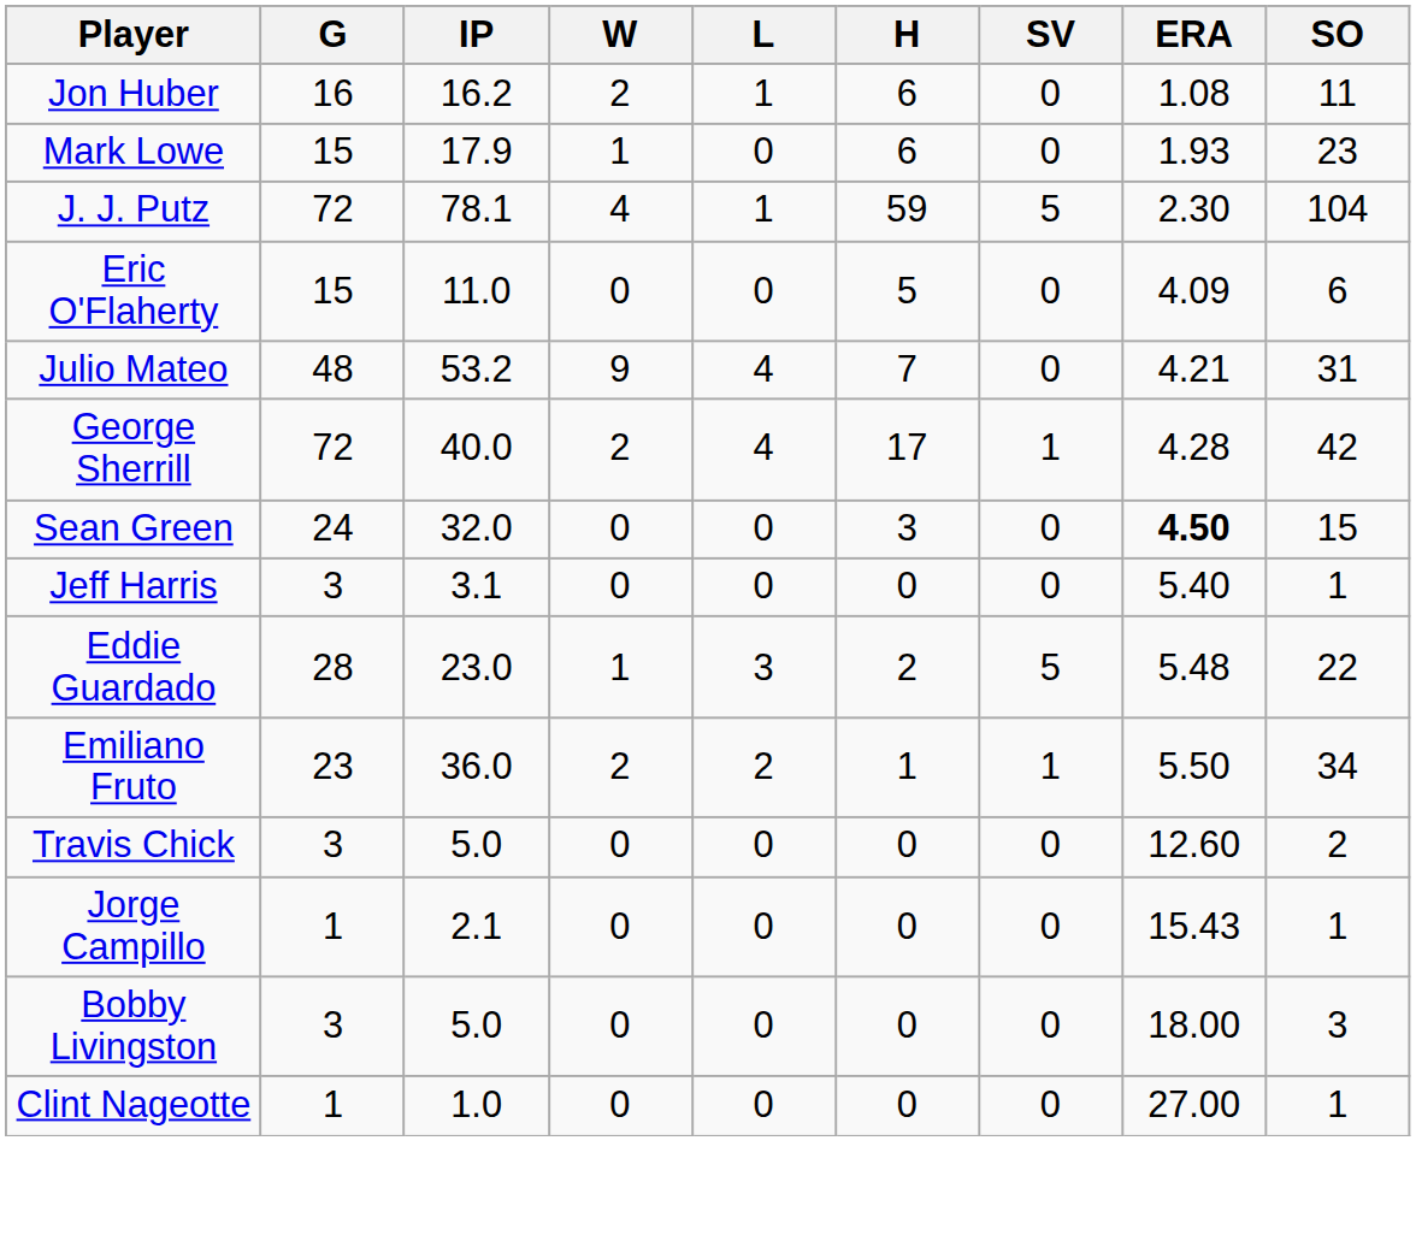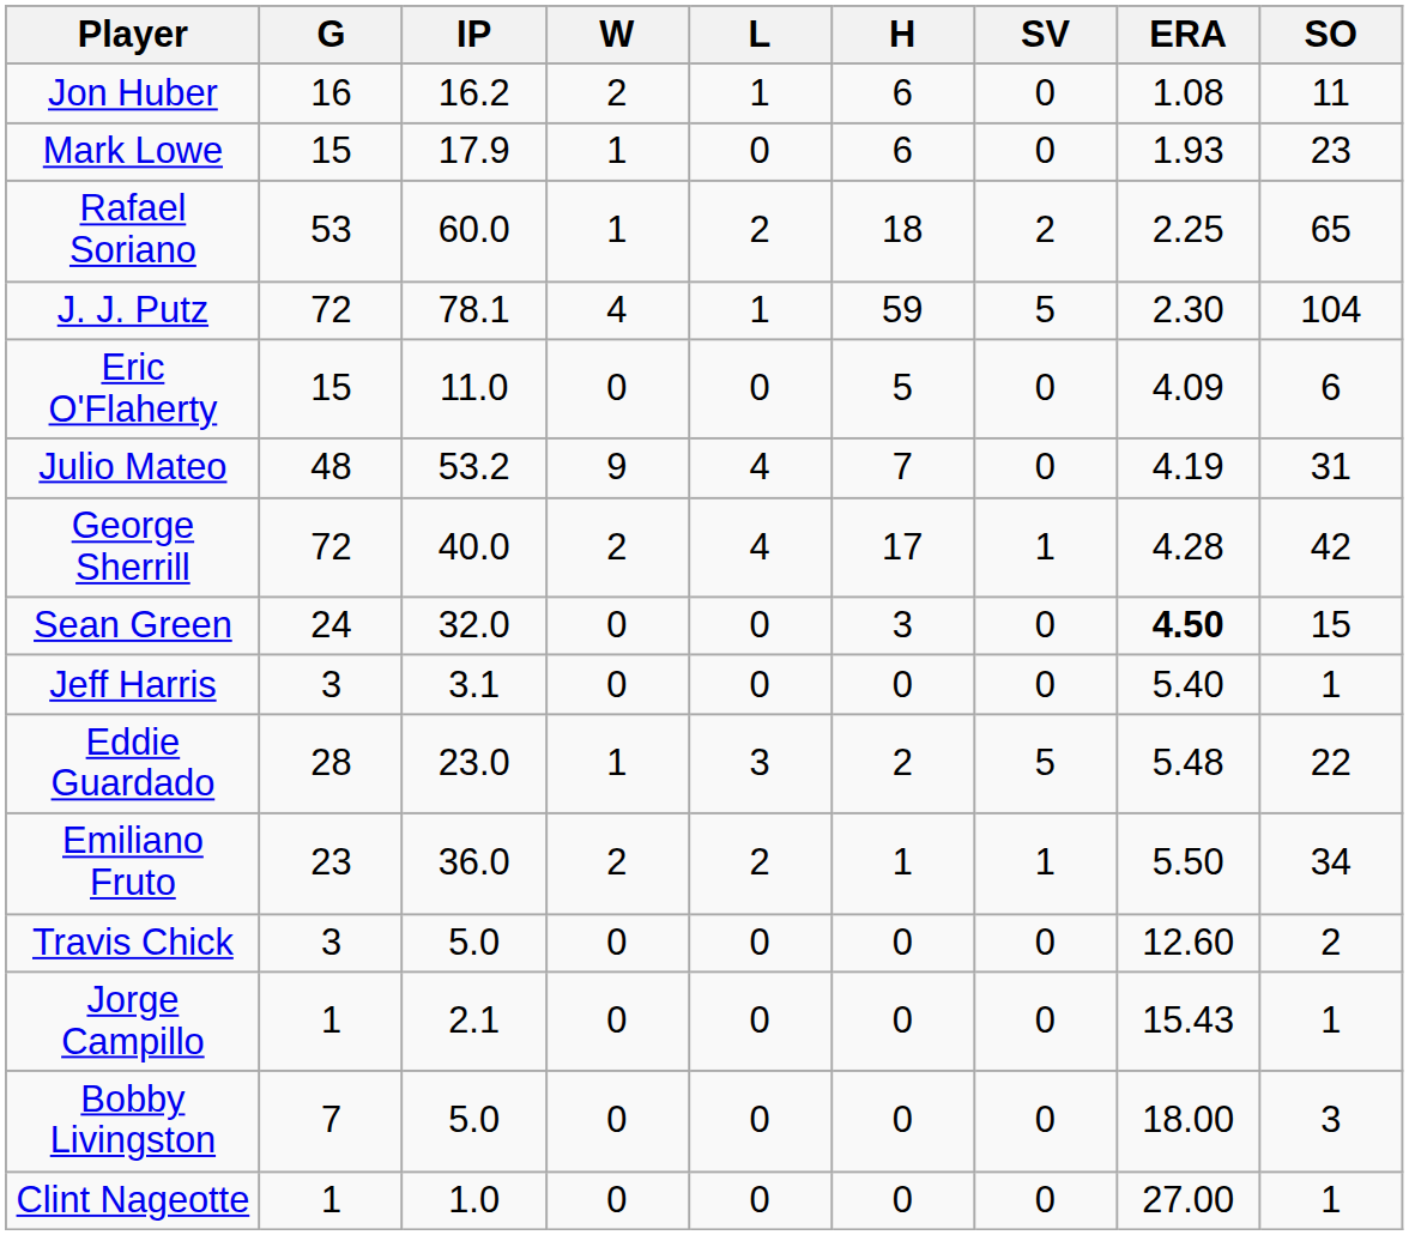 <table class="wikitable sortable">
 <tr>
 <th bgcolor="#DDDDFF" width="16%">Player</th>
 <th bgcolor="#DDDDFF" width="9%">G</th>
 <th bgcolor="#DDDDFF" width="9%">IP</th>
 <th bgcolor="#DDDDFF" width="9%">W</th>
 <th bgcolor="#DDDDFF" width="9%">L</th>
 <th bgcolor="#DDDDFF" width="9%">H</th>
 <th bgcolor="#DDDDFF" width="9%">SV</th>
 <th bgcolor="#DDDDFF" width="9%">ERA</th>
 <th bgcolor="#DDDDFF" width="9%">SO</th>
 </tr>
 <tr align="center">
 <td><a href='#'>Jon Huber</a></td>
 <td>16</td>
 <td>16.2</td>
 <td>2</td>
 <td>1</td>
 <td>6</td>
 <td>0</td>
 <td>1.08</td>
 <td>11</td>
 </tr>
 <tr align="center">
 <td><a href='#'>Mark Lowe</a></td>
 <td>15</td>
 <td>17.9</td>
 <td>1</td>
 <td>0</td>
 <td>6</td>
 <td>0</td>
 <td>1.93</td>
 <td>23</td>
 </tr>
 <tr align="center">
+<td><a href='#'>Rafael Soriano</a></td>
+<td>53</td>
+<td>60.0</td>
+<td>1</td>
+<td>2</td>
+<td>18</td>
+<td>2</td>
+<td>2.25</td>
+<td>65</td>
+</tr>
+<tr align="center">
 <td><a href='#'>J. J. Putz</a></td>
 <td>72</td>
 <td>78.1</td>
 <td>4</td>
 <td>1</td>
 <td>59</td>
 <td>5</td>
 <td>2.30</td>
 <td>104</td>
 </tr>
 <tr align="center">
 <td><a href='#'>Eric O'Flaherty</a></td>
 <td>15</td>
 <td>11.0</td>
 <td>0</td>
 <td>0</td>
 <td>5</td>
 <td>0</td>
 <td>4.09</td>
 <td>6</td>
 </tr>
 <tr align="center">
 <td><a href='#'>Julio Mateo</a></td>
 <td>48</td>
 <td>53.2</td>
 <td>9</td>
 <td>4</td>
 <td>7</td>
 <td>0</td>
-<td>4.21</td>
+<td>4.19</td>
 <td>31</td>
 </tr>
 <tr align="center">
 <td><a href='#'>George Sherrill</a></td>
 <td>72</td>
 <td>40.0</td>
 <td>2</td>
 <td>4</td>
 <td>17</td>
 <td>1</td>
 <td>4.28</td>
 <td>42</td>
 </tr>
 <tr align="center">
 <td><a href='#'>Sean Green</a></td>
 <td>24</td>
 <td>32.0</td>
 <td>0</td>
 <td>0</td>
 <td>3</td>
 <td>0</td>
 <td><strong>4.50</strong></td>
 <td>15</td>
 </tr>
 <tr align="center">
 <td><a href='#'>Jeff Harris</a></td>
 <td>3</td>
 <td>3.1</td>
 <td>0</td>
 <td>0</td>
 <td>0</td>
 <td>0</td>
 <td>5.40</td>
 <td>1</td>
 </tr>
 <tr align="center">
 <td><a href='#'>Eddie Guardado</a></td>
 <td>28</td>
 <td>23.0</td>
 <td>1</td>
 <td>3</td>
 <td>2</td>
 <td>5</td>
 <td>5.48</td>
 <td>22</td>
 </tr>
 <tr align="center">
 <td><a href='#'>Emiliano Fruto</a></td>
 <td>23</td>
 <td>36.0</td>
 <td>2</td>
 <td>2</td>
 <td>1</td>
 <td>1</td>
 <td>5.50</td>
 <td>34</td>
 </tr>
 <tr align="center">
 <td><a href='#'>Travis Chick</a></td>
 <td>3</td>
 <td>5.0</td>
 <td>0</td>
 <td>0</td>
 <td>0</td>
 <td>0</td>
 <td>12.60</td>
 <td>2</td>
 </tr>
 <tr align="center">
 <td><a href='#'>Jorge Campillo</a></td>
 <td>1</td>
 <td>2.1</td>
 <td>0</td>
 <td>0</td>
 <td>0</td>
 <td>0</td>
 <td>15.43</td>
 <td>1</td>
 </tr>
 <tr align="center">
 <td><a href='#'>Bobby Livingston</a></td>
-<td>3</td>
+<td>7</td>
 <td>5.0</td>
 <td>0</td>
 <td>0</td>
 <td>0</td>
 <td>0</td>
 <td>18.00</td>
 <td>3</td>
 </tr>
 <tr align="center">
 <td><a href='#'>Clint Nageotte</a></td>
 <td>1</td>
 <td>1.0</td>
 <td>0</td>
 <td>0</td>
 <td>0</td>
 <td>0</td>
 <td>27.00</td>
 <td>1</td>
 </tr>
 </table>
